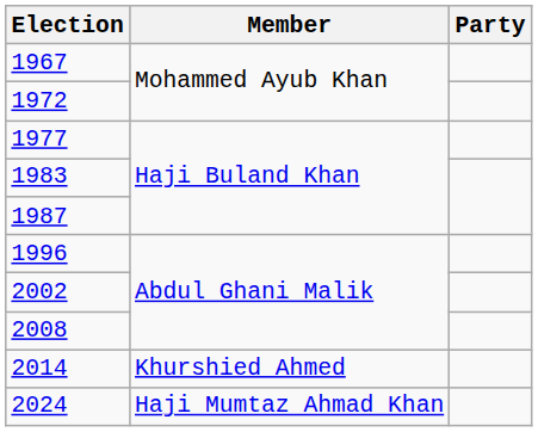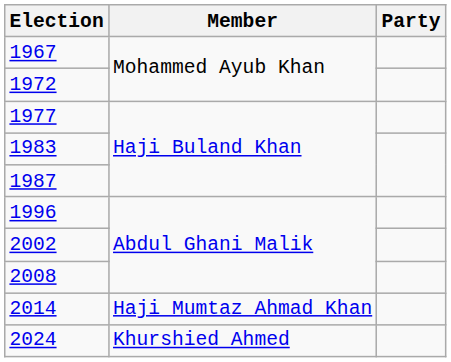 <table class="wikitable sortable">
 <tr>
 <th>Election</th>
 <th>Member</th>
 <th colspan=2>Party</th>
 </tr>
 <tr>
 <td><a href='#'>1967</a></td>
 <td rowspan=2>Mohammed Ayub Khan</td>
 <td></td>
 </tr>
 <tr>
 <td><a href='#'>1972</a></td>
 </tr>
 <tr>
 <td><a href='#'>1977</a></td>
 <td rowspan=3><a href='#'>Haji Buland Khan</a></td>
 <td></td>
 </tr>
 <tr>
 <td><a href='#'>1983</a></td>
 </tr>
 <tr>
 <td><a href='#'>1987</a></td>
 </tr>
 <tr>
 <td><a href='#'>1996</a></td>
 <td rowspan=3><a href='#'>Abdul Ghani Malik</a></td>
 <td></td>
 </tr>
 <tr>
 <td><a href='#'>2002</a></td>
 <td></td>
 </tr>
 <tr>
 <td><a href='#'>2008</a></td>
 </tr>
 <tr>
 <td><a href='#'>2014</a></td>
-<td><a href='#'>Khurshied Ahmed</a></td>
+<td><a href='#'>Haji Mumtaz Ahmad Khan</a></td>
 <td></td>
 </tr>
 <tr>
 <td><a href='#'>2024</a></td>
-<td><a href='#'>Haji Mumtaz Ahmad Khan</a></td>
+<td><a href='#'>Khurshied Ahmed</a></td>
 <td></td>
 </tr>
 </table>
